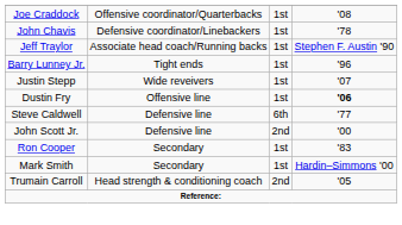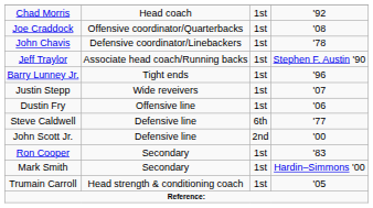 <table class="wikitable" style="font-size:90%; text-align:center">
 <tr>
+</tr>
+<tr>
+<td><a href='#'>Chad Morris</a></td>
+<td>Head coach</td>
+<td>1st</td>
+<td> '92</td>
 </tr>
 <tr>
 <td><a href='#'>Joe Craddock</a></td>
 <td>Offensive coordinator/Quarterbacks</td>
 <td>1st</td>
 <td> '08</td>
 </tr>
 <tr>
 <td><a href='#'>John Chavis</a></td>
 <td>Defensive coordinator/Linebackers</td>
 <td>1st</td>
 <td> '78</td>
 </tr>
 <tr>
 <td><a href='#'>Jeff Traylor</a></td>
 <td>Associate head coach/Running backs</td>
 <td>1st</td>
 <td><a href='#'>Stephen F. Austin</a> '90</td>
 </tr>
 <tr>
 <td><a href='#'>Barry Lunney Jr.</a></td>
 <td>Tight ends</td>
 <td>1st</td>
 <td> '96</td>
 </tr>
 <tr>
 <td>Justin Stepp</td>
 <td>Wide reveivers</td>
 <td>1st</td>
 <td> '07</td>
 </tr>
 <tr>
 <td>Dustin Fry</td>
 <td>Offensive line</td>
 <td>1st</td>
-<td><strong> '06</strong></td>
+<td> '06</td>
 </tr>
 <tr>
 <td>Steve Caldwell</td>
 <td>Defensive line</td>
 <td>6th</td>
 <td> '77</td>
 </tr>
 <tr>
 <td>John Scott Jr.</td>
 <td>Defensive line</td>
 <td>2nd</td>
 <td> '00</td>
 </tr>
 <tr>
 <td><a href='#'>Ron Cooper</a></td>
 <td>Secondary</td>
 <td>1st</td>
 <td> '83</td>
 </tr>
 <tr>
 <td>Mark Smith</td>
 <td>Secondary</td>
 <td>1st</td>
 <td><a href='#'>Hardin–Simmons</a> '00</td>
 </tr>
 <tr>
 <td>Trumain Carroll</td>
 <td>Head strength & conditioning coach</td>
-<td>2nd</td>
+<td>1st</td>
 <td> '05</td>
 </tr>
 <tr>
 <td colspan="4"  style="font-size:8pt; text-align:center;"><strong>Reference:</strong></td>
 </tr>
 </table>
